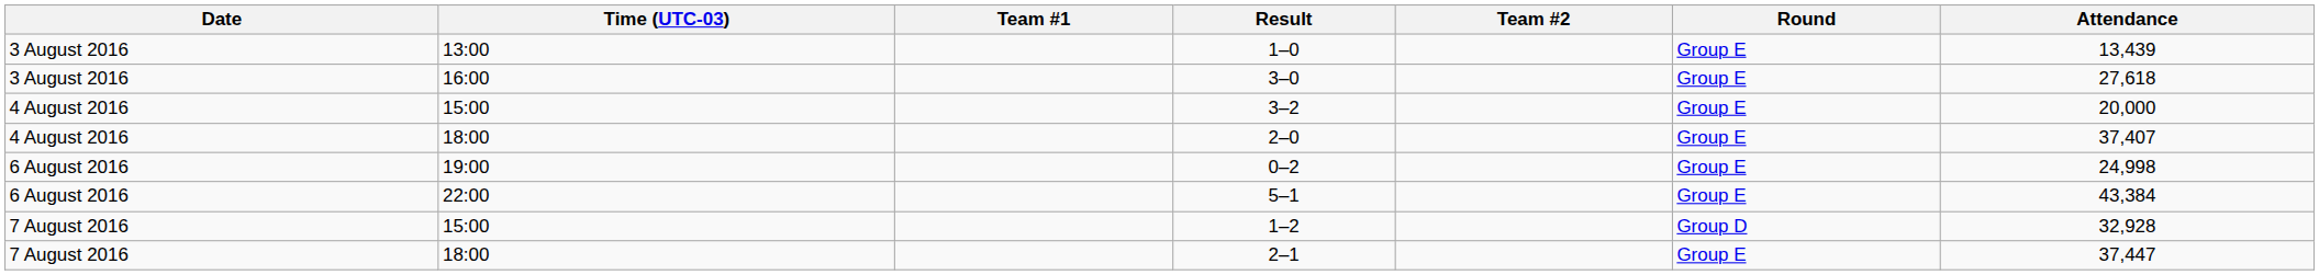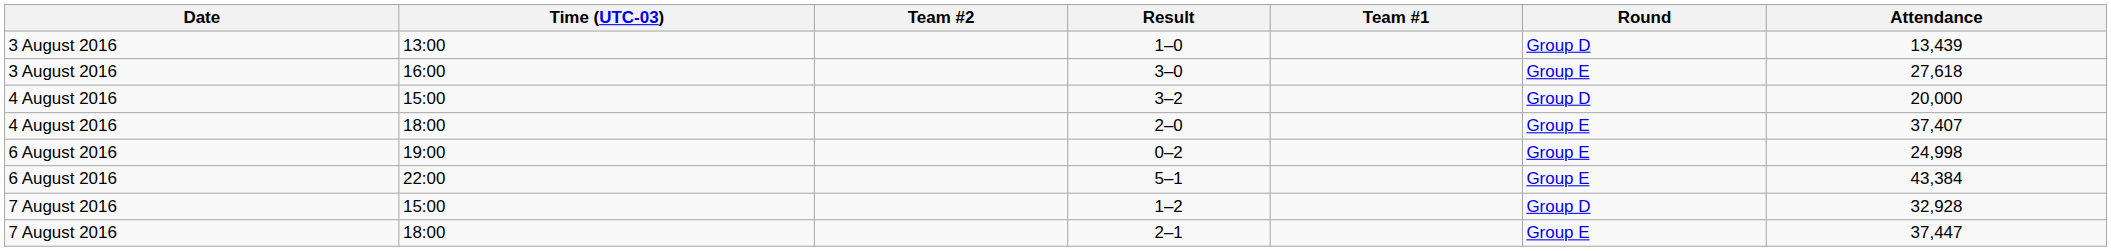 <table class="wikitable" style="text-align:left; width:100%;">
 <tr>
 <th>Date</th>
 <th>Time (<a href='#'>UTC-03</a>)</th>
+<th>Team #2</th>
+<th>Result</th>
 <th>Team #1</th>
-<th>Result</th>
-<th>Team #2</th>
 <th>Round</th>
 <th>Attendance</th>
 </tr>
 <tr>
 <td>3 August 2016</td>
 <td>13:00</td>
+<td></td>
+<td style="text-align:center;">1–0</td>
 <td><strong></strong></td>
-<td style="text-align:center;">1–0</td>
-<td></td>
-<td><a href='#'>Group E</a></td>
+<td><a href='#'>Group D</a></td>
 <td style="text-align:center;">13,439</td>
 </tr>
 <tr>
 <td>3 August 2016</td>
 <td>16:00</td>
+<td></td>
+<td style="text-align:center;">3–0</td>
 <td><strong></strong></td>
-<td style="text-align:center;">3–0</td>
-<td></td>
 <td><a href='#'>Group E</a></td>
 <td style="text-align:center;">27,618</td>
 </tr>
 <tr>
 <td>4 August 2016</td>
 <td>15:00</td>
+<td></td>
+<td style="text-align:center;">3–2</td>
 <td><strong></strong></td>
-<td style="text-align:center;">3–2</td>
-<td></td>
-<td><a href='#'>Group E</a></td>
+<td><a href='#'>Group D</a></td>
 <td style="text-align:center;">20,000</td>
 </tr>
 <tr>
 <td>4 August 2016</td>
 <td>18:00</td>
+<td></td>
+<td style="text-align:center;">2–0</td>
 <td><strong></strong></td>
-<td style="text-align:center;">2–0</td>
-<td></td>
 <td><a href='#'>Group E</a></td>
 <td style="text-align:center;">37,407</td>
 </tr>
 <tr>
 <td>6 August 2016</td>
 <td>19:00</td>
+<td><strong></strong></td>
+<td style="text-align:center;">0–2</td>
 <td></td>
-<td style="text-align:center;">0–2</td>
-<td><strong></strong></td>
 <td><a href='#'>Group E</a></td>
 <td style="text-align:center;">24,998</td>
 </tr>
 <tr>
 <td>6 August 2016</td>
 <td>22:00</td>
+<td></td>
+<td style="text-align:center;">5–1</td>
 <td><strong></strong></td>
-<td style="text-align:center;">5–1</td>
-<td></td>
 <td><a href='#'>Group E</a></td>
 <td style="text-align:center;">43,384</td>
 </tr>
 <tr>
 <td>7 August 2016</td>
 <td>15:00</td>
+<td><strong></strong></td>
+<td style="text-align:center;">1–2</td>
 <td></td>
-<td style="text-align:center;">1–2</td>
-<td><strong></strong></td>
 <td><a href='#'>Group D</a></td>
 <td style="text-align:center;">32,928</td>
 </tr>
 <tr>
 <td>7 August 2016</td>
 <td>18:00</td>
+<td></td>
+<td style="text-align:center;">2–1</td>
 <td><strong></strong></td>
-<td style="text-align:center;">2–1</td>
-<td></td>
 <td><a href='#'>Group E</a></td>
 <td style="text-align:center;">37,447</td>
 </tr>
 </table>
